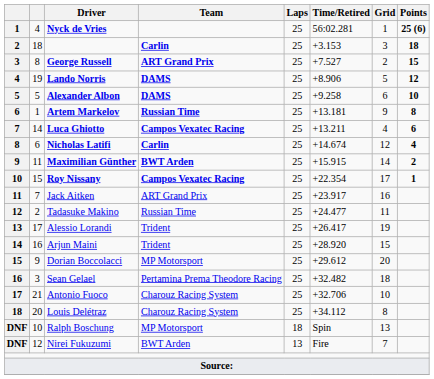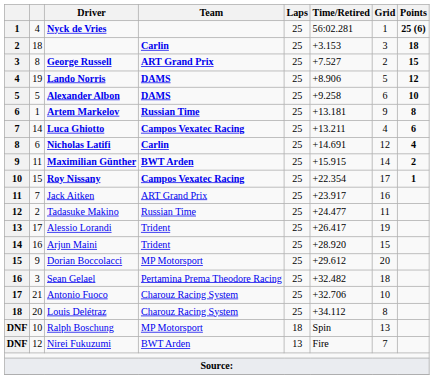 <table class="wikitable" style="font-size: 85%;">
 <tr>
 <th></th>
 <th></th>
 <th>Driver</th>
 <th>Team</th>
 <th>Laps</th>
 <th>Time/Retired</th>
 <th>Grid</th>
 <th>Points</th>
 </tr>
 <tr>
 <th>1</th>
 <td align="center">4</td>
 <td> <strong><a href='#'>Nyck de Vries</a></strong></td>
 <td><strong></strong></td>
 <td align="center">25</td>
 <td>56:02.281</td>
 <td align="center">1</td>
 <td align="center"><strong>25 (6)</strong></td>
 </tr>
 <tr>
 <th>2</th>
 <td align="center">18</td>
 <td></td>
 <td><strong><a href='#'>Carlin</a></strong></td>
 <td align="center">25</td>
 <td>+3.153</td>
 <td align="center">3</td>
 <td align="center"><strong>18</strong></td>
 </tr>
 <tr>
 <th>3</th>
 <td align="center">8</td>
 <td> <strong><a href='#'>George Russell</a></strong></td>
 <td><strong><a href='#'>ART Grand Prix</a></strong></td>
 <td align="center">25</td>
 <td>+7.527</td>
 <td align="center">2</td>
 <td align="center"><strong>15</strong></td>
 </tr>
 <tr>
 <th>4</th>
 <td align="center">19</td>
 <td> <strong><a href='#'>Lando Norris</a></strong></td>
 <td><strong><a href='#'>DAMS</a></strong></td>
 <td align="center">25</td>
 <td>+8.906</td>
 <td align="center">5</td>
 <td align="center"><strong>12</strong></td>
 </tr>
 <tr>
 <th>5</th>
 <td align="center">5</td>
 <td> <strong><a href='#'>Alexander Albon</a></strong></td>
 <td><strong><a href='#'>DAMS</a></strong></td>
 <td align="center">25</td>
 <td>+9.258</td>
 <td align="center">6</td>
 <td align="center"><strong>10</strong></td>
 </tr>
 <tr>
 <th>6</th>
 <td align="center">1</td>
 <td> <strong><a href='#'>Artem Markelov</a></strong></td>
 <td><strong><a href='#'>Russian Time</a></strong></td>
 <td align="center">25</td>
 <td>+13.181</td>
 <td align="center">9</td>
 <td align="center"><strong>8</strong></td>
 </tr>
 <tr>
 <th>7</th>
 <td align="center">14</td>
 <td> <strong><a href='#'>Luca Ghiotto</a></strong></td>
 <td><strong><a href='#'>Campos Vexatec Racing</a></strong></td>
 <td align="center">25</td>
 <td>+13.211</td>
 <td align="center">4</td>
 <td align="center"><strong>6</strong></td>
 </tr>
 <tr>
 <th>8</th>
 <td align="center">6</td>
 <td> <strong><a href='#'>Nicholas Latifi</a></strong></td>
 <td><strong><a href='#'>Carlin</a></strong></td>
 <td align="center">25</td>
-<td>+14.674</td>
+<td>+14.691</td>
 <td align="center">12</td>
 <td align="center"><strong>4</strong></td>
 </tr>
 <tr>
 <th>9</th>
 <td align="center">11</td>
 <td> <strong><a href='#'>Maximilian Günther</a></strong></td>
 <td><strong><a href='#'>BWT Arden</a></strong></td>
 <td align="center">25</td>
 <td>+15.915</td>
 <td align="center">14</td>
 <td align="center"><strong>2</strong></td>
 </tr>
 <tr>
 <th>10</th>
 <td align="center">15</td>
 <td> <strong><a href='#'>Roy Nissany</a></strong></td>
 <td><strong><a href='#'>Campos Vexatec Racing</a></strong></td>
 <td align="center">25</td>
 <td>+22.354</td>
 <td align="center">17</td>
 <td align="center"><strong>1</strong></td>
 </tr>
 <tr>
 <th>11</th>
 <td align="center">7</td>
 <td> <a href='#'>Jack Aitken</a></td>
 <td><a href='#'>ART Grand Prix</a></td>
 <td align="center">25</td>
 <td>+23.917</td>
 <td align="center">16</td>
 <td align="center"></td>
 </tr>
 <tr>
 <th>12</th>
 <td align="center">2</td>
 <td> <a href='#'>Tadasuke Makino</a></td>
 <td><a href='#'>Russian Time</a></td>
 <td align="center">25</td>
 <td>+24.477</td>
 <td align="center">11</td>
 <td align="center"></td>
 </tr>
 <tr>
 <th>13</th>
 <td align="center">17</td>
 <td> <a href='#'>Alessio Lorandi</a></td>
 <td><a href='#'>Trident</a></td>
 <td align="center">25</td>
 <td>+26.417</td>
 <td align="center">19</td>
 <td align="center"></td>
 </tr>
 <tr>
 <th>14</th>
 <td align="center">16</td>
 <td> <a href='#'>Arjun Maini</a></td>
 <td><a href='#'>Trident</a></td>
 <td align="center">25</td>
 <td>+28.920</td>
 <td align="center">15</td>
 <td align="center"></td>
 </tr>
 <tr>
 <th>15</th>
 <td align="center">9</td>
 <td> <a href='#'>Dorian Boccolacci</a></td>
 <td><a href='#'>MP Motorsport</a></td>
 <td align="center">25</td>
 <td>+29.612</td>
 <td align="center">20</td>
 <td align="center"></td>
 </tr>
 <tr>
 <th>16</th>
 <td align="center">3</td>
 <td> <a href='#'>Sean Gelael</a></td>
 <td><a href='#'>Pertamina Prema Theodore Racing</a></td>
 <td align="center">25</td>
 <td>+32.482</td>
 <td align="center">18</td>
 <td align="center"></td>
 </tr>
 <tr>
 <th>17</th>
 <td align="center">21</td>
 <td> <a href='#'>Antonio Fuoco</a></td>
 <td><a href='#'>Charouz Racing System</a></td>
 <td align="center">25</td>
 <td>+32.706</td>
 <td align="center">10</td>
 <td align="center"></td>
 </tr>
 <tr>
 <th>18</th>
 <td align="center">20</td>
 <td> <a href='#'>Louis Delétraz</a></td>
 <td><a href='#'>Charouz Racing System</a></td>
 <td align="center">25</td>
 <td>+34.112</td>
 <td align="center">8</td>
 <td align="center"></td>
 </tr>
 <tr>
 <th>DNF</th>
 <td align="center">10</td>
 <td> <a href='#'>Ralph Boschung</a></td>
 <td><a href='#'>MP Motorsport</a></td>
 <td align="center">18</td>
 <td>Spin</td>
 <td align="center">13</td>
 <td align="center"></td>
 </tr>
 <tr>
 <th>DNF</th>
 <td align="center">12</td>
 <td> <a href='#'>Nirei Fukuzumi</a></td>
 <td><a href='#'>BWT Arden</a></td>
 <td align="center">13</td>
 <td>Fire</td>
 <td align="center">7</td>
 <td align="center"></td>
 </tr>
 <tr>
 <td colspan="8" align="center"></td>
 </tr>
 <tr>
 <td style="background:#eaecf0; text-align:center;" colspan="8"><strong>Source:</strong></td>
 </tr>
 <tr>
 </tr>
 </table>
